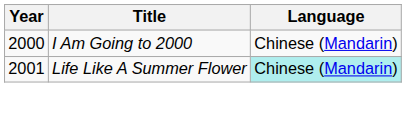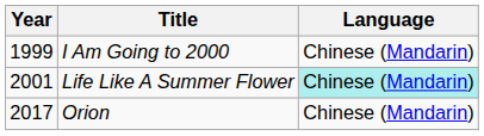 <table class="wikitable">
 <tr>
 <th>Year</th>
 <th>Title</th>
 <th>Language</th>
 </tr>
 <tr>
-<td>2000</td>
+<td>1999</td>
 <td><em>I Am Going to 2000</em></td>
 <td>Chinese (<a href='#'>Mandarin</a>)</td>
 </tr>
 <tr>
 <td>2001</td>
 <td><em>Life Like A Summer Flower</em></td>
 <td style="background: paleturquoise;">Chinese (<a href='#'>Mandarin</a>)</td>
 </tr>
+<tr>
+<td>2017</td>
+<td><em>Orion</em></td>
+<td>Chinese (<a href='#'>Mandarin</a>)</td>
+</tr>
 </table>
